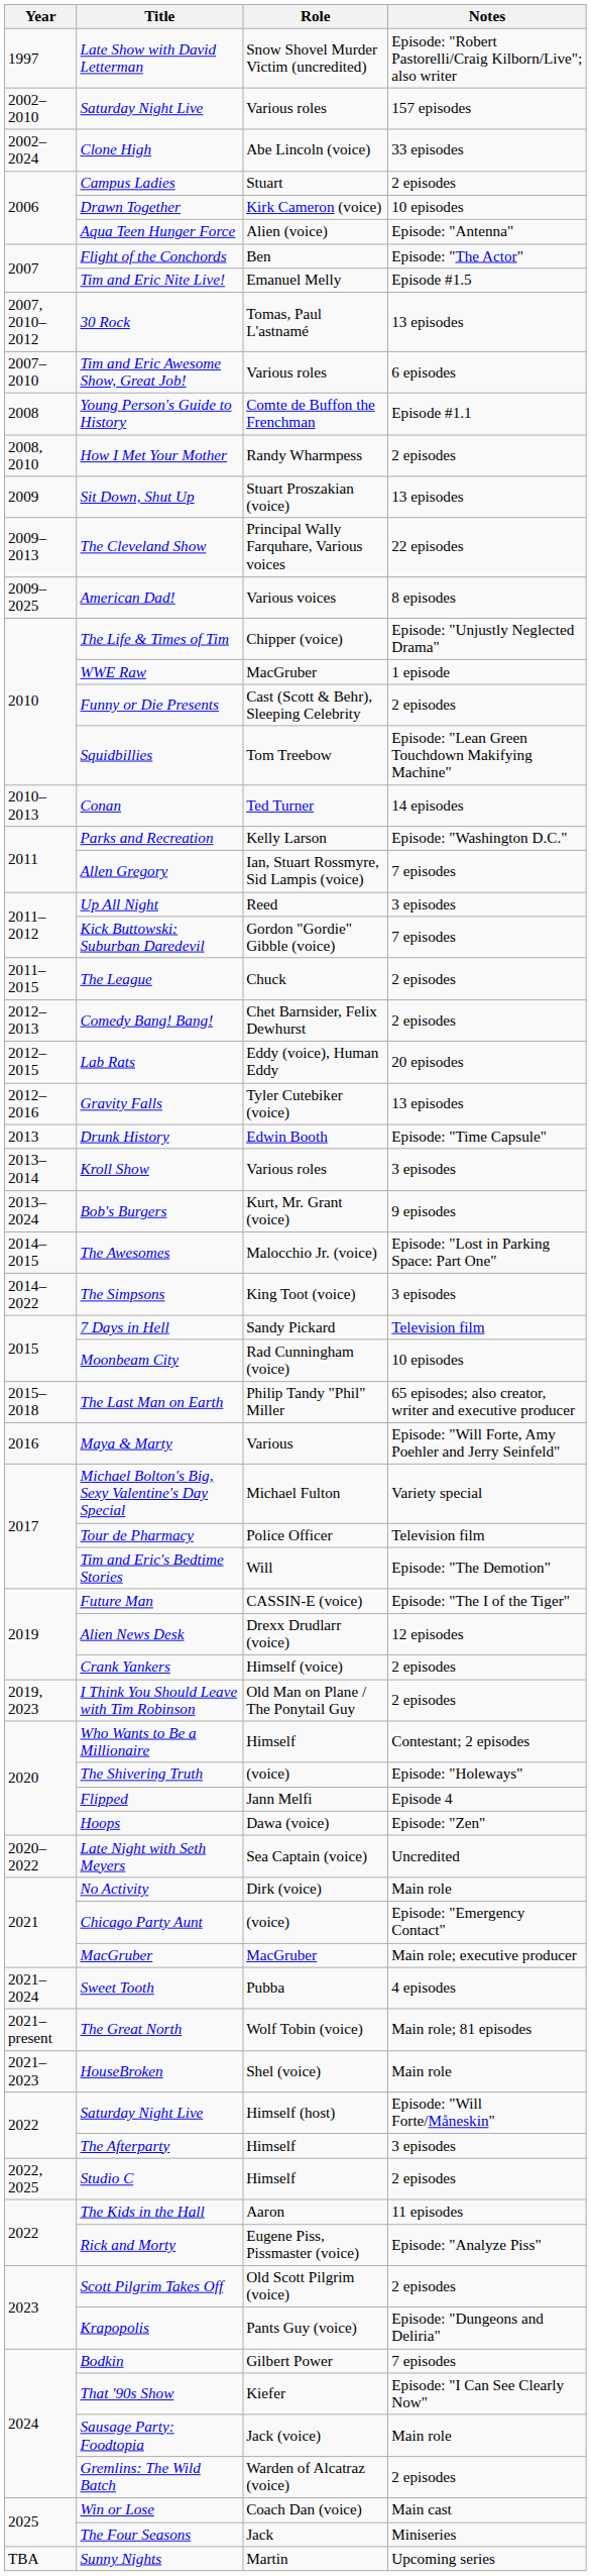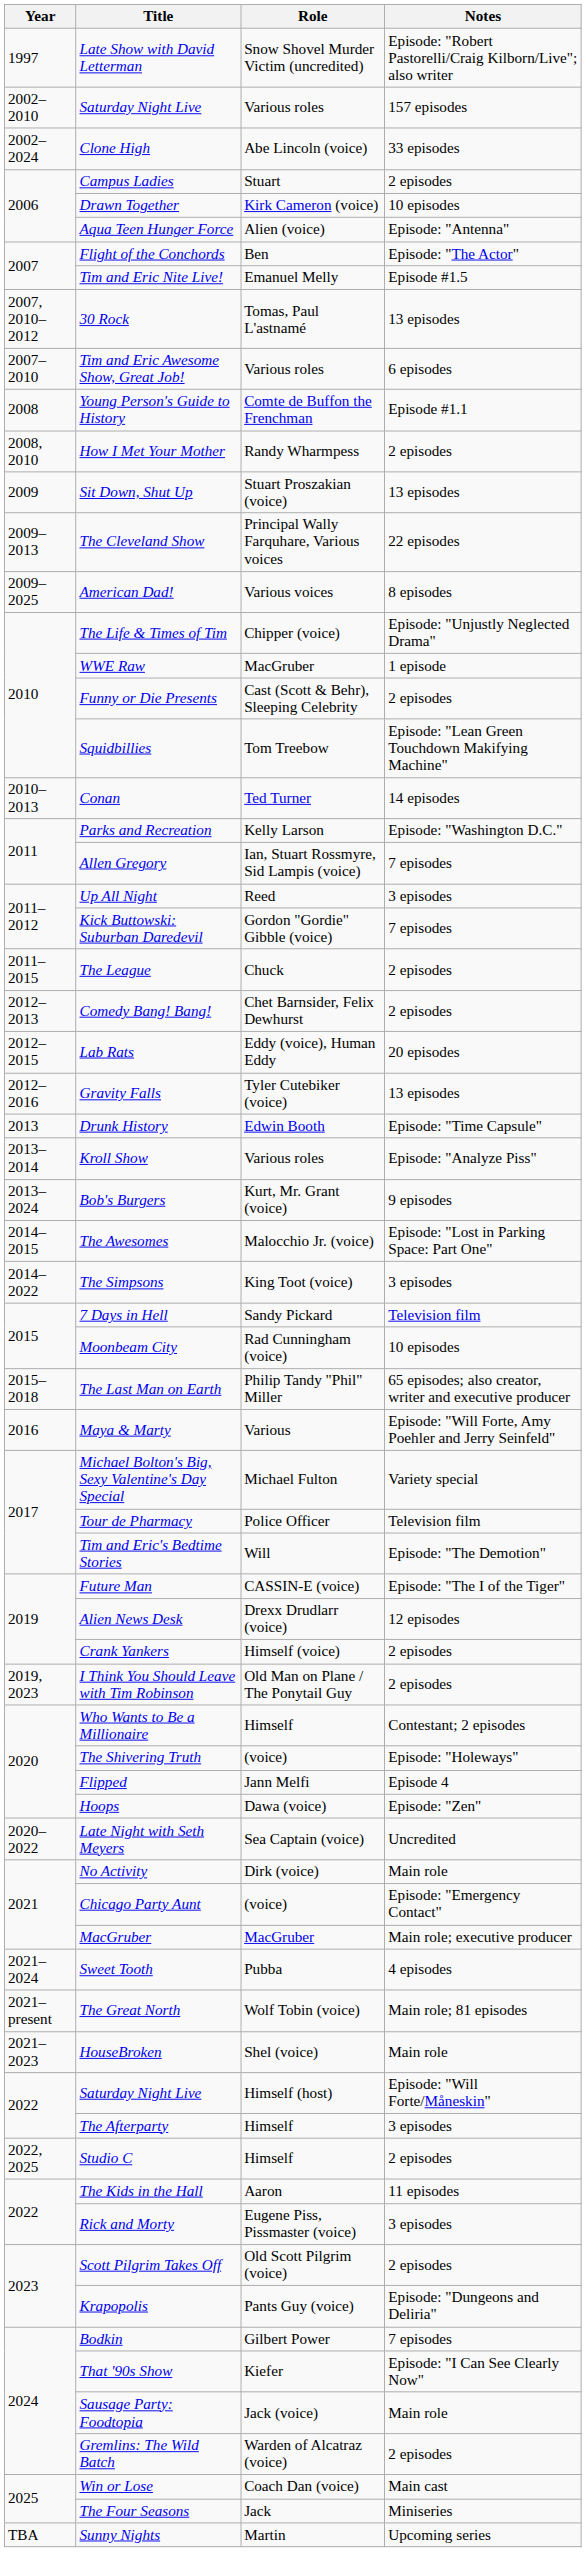 <table class="wikitable sortable">
 <tr>
 <th>Year</th>
 <th>Title</th>
 <th>Role</th>
 <th class="unsortable">Notes</th>
 </tr>
 <tr>
 <td>1997</td>
 <td><em><a href='#'>Late Show with David Letterman</a></em></td>
 <td>Snow Shovel Murder Victim (uncredited)</td>
 <td>Episode: "Robert Pastorelli/Craig Kilborn/Live"; also writer</td>
 </tr>
 <tr>
 <td>2002–2010</td>
 <td><em><a href='#'>Saturday Night Live</a></em></td>
 <td>Various roles</td>
 <td>157 episodes</td>
 </tr>
 <tr>
 <td>2002–2024</td>
 <td><em><a href='#'>Clone High</a></em></td>
 <td>Abe Lincoln (voice)</td>
 <td>33 episodes</td>
 </tr>
 <tr>
 <td rowspan="3">2006</td>
 <td><em><a href='#'>Campus Ladies</a></em></td>
 <td>Stuart</td>
 <td>2 episodes</td>
 </tr>
 <tr>
 <td><em><a href='#'>Drawn Together</a></em></td>
 <td><a href='#'>Kirk Cameron</a> (voice)</td>
 <td>10 episodes</td>
 </tr>
 <tr>
 <td><em><a href='#'>Aqua Teen Hunger Force</a></em></td>
 <td>Alien (voice)</td>
 <td>Episode: "Antenna"</td>
 </tr>
 <tr>
 <td rowspan="2">2007</td>
 <td><em><a href='#'>Flight of the Conchords</a></em></td>
 <td>Ben</td>
 <td>Episode: "<a href='#'>The Actor</a>"</td>
 </tr>
 <tr>
 <td><em><a href='#'>Tim and Eric Nite Live!</a></em></td>
 <td>Emanuel Melly</td>
 <td>Episode #1.5</td>
 </tr>
 <tr>
 <td>2007, 2010–2012</td>
 <td><em><a href='#'>30 Rock</a></em></td>
 <td>Tomas, Paul L'astnamé</td>
 <td>13 episodes</td>
 </tr>
 <tr>
 <td>2007–2010</td>
 <td><em><a href='#'>Tim and Eric Awesome Show, Great Job!</a></em></td>
 <td>Various roles</td>
 <td>6 episodes</td>
 </tr>
 <tr>
 <td>2008</td>
 <td><em><a href='#'>Young Person's Guide to History</a></em></td>
 <td><a href='#'>Comte de Buffon the Frenchman</a></td>
 <td>Episode #1.1</td>
 </tr>
 <tr>
 <td>2008, 2010</td>
 <td><em><a href='#'>How I Met Your Mother</a></em></td>
 <td>Randy Wharmpess</td>
 <td>2 episodes</td>
 </tr>
 <tr>
 <td>2009</td>
 <td><em><a href='#'>Sit Down, Shut Up</a></em></td>
 <td>Stuart Proszakian (voice)</td>
 <td>13 episodes</td>
 </tr>
 <tr>
 <td>2009–2013</td>
 <td><em><a href='#'>The Cleveland Show</a></em></td>
 <td>Principal Wally Farquhare, Various voices</td>
 <td>22 episodes</td>
 </tr>
 <tr>
 <td>2009–2025</td>
 <td><em><a href='#'>American Dad!</a></em></td>
 <td>Various voices</td>
 <td>8 episodes</td>
 </tr>
 <tr>
 <td rowspan="4">2010</td>
 <td><em><a href='#'>The Life & Times of Tim</a></em></td>
 <td>Chipper (voice)</td>
 <td>Episode: "Unjustly Neglected Drama"</td>
 </tr>
 <tr>
 <td><em><a href='#'>WWE Raw</a></em></td>
 <td>MacGruber</td>
 <td>1 episode</td>
 </tr>
 <tr>
 <td><em><a href='#'>Funny or Die Presents</a></em></td>
 <td>Cast (Scott & Behr), Sleeping Celebrity</td>
 <td>2 episodes</td>
 </tr>
 <tr>
 <td><em><a href='#'>Squidbillies</a></em></td>
 <td>Tom Treebow</td>
 <td>Episode: "Lean Green Touchdown Makifying Machine"</td>
 </tr>
 <tr>
 <td>2010–2013</td>
 <td><em><a href='#'>Conan</a></em></td>
 <td><a href='#'>Ted Turner</a></td>
 <td>14 episodes</td>
 </tr>
 <tr>
 <td rowspan="2">2011</td>
 <td><em><a href='#'>Parks and Recreation</a></em></td>
 <td>Kelly Larson</td>
 <td>Episode: "Washington D.C."</td>
 </tr>
 <tr>
 <td><em><a href='#'>Allen Gregory</a></em></td>
 <td>Ian, Stuart Rossmyre, Sid Lampis (voice)</td>
 <td>7 episodes</td>
 </tr>
 <tr>
 <td rowspan="2">2011–2012</td>
 <td><em><a href='#'>Up All Night</a></em></td>
 <td>Reed</td>
 <td>3 episodes</td>
 </tr>
 <tr>
 <td><em><a href='#'>Kick Buttowski: Suburban Daredevil</a></em></td>
 <td>Gordon "Gordie" Gibble (voice)</td>
 <td>7 episodes</td>
 </tr>
 <tr>
 <td>2011–2015</td>
 <td><em><a href='#'>The League</a></em></td>
 <td>Chuck</td>
 <td>2 episodes</td>
 </tr>
 <tr>
 <td>2012–2013</td>
 <td><em><a href='#'>Comedy Bang! Bang!</a></em></td>
 <td>Chet Barnsider, Felix Dewhurst</td>
 <td>2 episodes</td>
 </tr>
 <tr>
 <td>2012–2015</td>
 <td><em><a href='#'>Lab Rats</a></em></td>
 <td>Eddy (voice), Human Eddy</td>
 <td>20 episodes</td>
 </tr>
 <tr>
 <td>2012–2016</td>
 <td><em><a href='#'>Gravity Falls</a></em></td>
 <td>Tyler Cutebiker (voice)</td>
 <td>13 episodes</td>
 </tr>
 <tr>
 <td>2013</td>
 <td><em><a href='#'>Drunk History</a></em></td>
 <td><a href='#'>Edwin Booth</a></td>
 <td>Episode: "Time Capsule"</td>
 </tr>
 <tr>
 <td>2013–2014</td>
 <td><em><a href='#'>Kroll Show</a></em></td>
 <td>Various roles</td>
-<td>3 episodes</td>
+<td>Episode: "Analyze Piss"</td>
 </tr>
 <tr>
 <td>2013–2024</td>
 <td><em><a href='#'>Bob's Burgers</a></em></td>
 <td>Kurt, Mr. Grant (voice)</td>
 <td>9 episodes</td>
 </tr>
 <tr>
 <td>2014–2015</td>
 <td><em><a href='#'>The Awesomes</a></em></td>
 <td>Malocchio Jr. (voice)</td>
 <td>Episode: "Lost in Parking Space: Part One"</td>
 </tr>
 <tr>
 <td>2014–2022</td>
 <td><em><a href='#'>The Simpsons</a></em></td>
 <td>King Toot (voice)</td>
 <td>3 episodes</td>
 </tr>
 <tr>
 <td rowspan="2">2015</td>
 <td><em><a href='#'>7 Days in Hell</a></em></td>
 <td>Sandy Pickard</td>
 <td><a href='#'>Television film</a></td>
 </tr>
 <tr>
 <td><em><a href='#'>Moonbeam City</a></em></td>
 <td>Rad Cunningham (voice)</td>
 <td>10 episodes</td>
 </tr>
 <tr>
 <td>2015–2018</td>
 <td><em><a href='#'>The Last Man on Earth</a></em></td>
 <td>Philip Tandy "Phil" Miller</td>
 <td>65 episodes; also creator, writer and executive producer</td>
 </tr>
 <tr>
 <td>2016</td>
 <td><em><a href='#'>Maya & Marty</a></em></td>
 <td>Various</td>
 <td>Episode: "Will Forte, Amy Poehler and Jerry Seinfeld"</td>
 </tr>
 <tr>
 <td rowspan="3">2017</td>
 <td><em><a href='#'>Michael Bolton's Big, Sexy Valentine's Day Special</a></em></td>
 <td>Michael Fulton</td>
 <td>Variety special</td>
 </tr>
 <tr>
 <td><em><a href='#'>Tour de Pharmacy</a></em></td>
 <td>Police Officer</td>
 <td>Television film</td>
 </tr>
 <tr>
 <td><em><a href='#'>Tim and Eric's Bedtime Stories</a></em></td>
 <td>Will</td>
 <td>Episode: "The Demotion"</td>
 </tr>
 <tr>
 <td rowspan="3">2019</td>
 <td><em><a href='#'>Future Man</a></em></td>
 <td>CASSIN-E (voice)</td>
 <td>Episode: "The I of the Tiger"</td>
 </tr>
 <tr>
 <td><em><a href='#'>Alien News Desk</a></em></td>
 <td>Drexx Drudlarr (voice)</td>
 <td>12 episodes</td>
 </tr>
 <tr>
 <td><em><a href='#'>Crank Yankers</a></em></td>
 <td>Himself (voice)</td>
 <td>2 episodes</td>
 </tr>
 <tr>
 <td>2019, 2023</td>
 <td><em><a href='#'>I Think You Should Leave with Tim Robinson</a></em></td>
 <td>Old Man on Plane / The Ponytail Guy</td>
 <td>2 episodes</td>
 </tr>
 <tr>
 <td rowspan="4">2020</td>
 <td><em><a href='#'>Who Wants to Be a Millionaire</a></em></td>
 <td>Himself</td>
 <td>Contestant; 2 episodes</td>
 </tr>
 <tr>
 <td><em><a href='#'>The Shivering Truth</a></em></td>
 <td>(voice)</td>
 <td>Episode: "Holeways"</td>
 </tr>
 <tr>
 <td><em><a href='#'>Flipped</a></em></td>
 <td>Jann Melfi</td>
 <td>Episode 4</td>
 </tr>
 <tr>
 <td><em><a href='#'>Hoops</a></em></td>
 <td>Dawa (voice)</td>
 <td>Episode: "Zen"</td>
 </tr>
 <tr>
 <td>2020–2022</td>
 <td><em><a href='#'>Late Night with Seth Meyers</a></em></td>
 <td>Sea Captain (voice)</td>
 <td>Uncredited</td>
 </tr>
 <tr>
 <td rowspan="3">2021</td>
 <td><em><a href='#'>No Activity</a></em></td>
 <td>Dirk (voice)</td>
 <td>Main role</td>
 </tr>
 <tr>
 <td><em><a href='#'>Chicago Party Aunt</a></em></td>
 <td>(voice)</td>
 <td>Episode: "Emergency Contact"</td>
 </tr>
 <tr>
 <td><em><a href='#'>MacGruber</a></em></td>
 <td><a href='#'>MacGruber</a></td>
 <td>Main role; executive producer</td>
 </tr>
 <tr>
 <td>2021–2024</td>
 <td><em><a href='#'>Sweet Tooth</a></em></td>
 <td>Pubba</td>
 <td>4 episodes</td>
 </tr>
 <tr>
 <td>2021–present</td>
 <td><em><a href='#'>The Great North</a></em></td>
 <td>Wolf Tobin (voice)</td>
 <td>Main role; 81 episodes</td>
 </tr>
 <tr>
 <td>2021–2023</td>
 <td><em><a href='#'>HouseBroken</a></em></td>
 <td>Shel (voice)</td>
 <td>Main role</td>
 </tr>
 <tr>
 <td rowspan="2">2022</td>
 <td><em><a href='#'>Saturday Night Live</a></em></td>
 <td>Himself (host)</td>
 <td>Episode: "Will Forte/<a href='#'>Måneskin</a>"</td>
 </tr>
 <tr>
 <td><em><a href='#'>The Afterparty</a></em></td>
 <td>Himself</td>
 <td>3 episodes</td>
 </tr>
 <tr>
 <td>2022, 2025</td>
 <td><em><a href='#'>Studio C</a></em></td>
 <td>Himself</td>
 <td>2 episodes</td>
 </tr>
 <tr>
 <td rowspan="2">2022</td>
 <td><em><a href='#'>The Kids in the Hall</a></em></td>
 <td>Aaron</td>
 <td>11 episodes</td>
 </tr>
 <tr>
 <td><em><a href='#'>Rick and Morty</a></em></td>
 <td>Eugene Piss, Pissmaster (voice)</td>
-<td>Episode: "Analyze Piss"</td>
+<td>3 episodes</td>
 </tr>
 <tr>
 <td rowspan="2">2023</td>
 <td><em><a href='#'>Scott Pilgrim Takes Off</a></em></td>
 <td>Old Scott Pilgrim (voice)</td>
 <td>2 episodes</td>
 </tr>
 <tr>
 <td><em><a href='#'>Krapopolis</a></em></td>
 <td>Pants Guy (voice)</td>
 <td>Episode: "Dungeons and Deliria"</td>
 </tr>
 <tr>
 <td rowspan="4">2024</td>
 <td><em><a href='#'>Bodkin</a></em></td>
 <td>Gilbert Power</td>
 <td>7 episodes</td>
 </tr>
 <tr>
 <td><em><a href='#'>That '90s Show</a></em></td>
 <td>Kiefer</td>
 <td>Episode: "I Can See Clearly Now"</td>
 </tr>
 <tr>
 <td><em><a href='#'>Sausage Party: Foodtopia</a></em></td>
 <td>Jack (voice)</td>
 <td>Main role</td>
 </tr>
 <tr>
 <td><em><a href='#'>Gremlins: The Wild Batch</a></em></td>
 <td>Warden of Alcatraz (voice)</td>
 <td>2 episodes</td>
 </tr>
 <tr>
 <td rowspan="2">2025</td>
 <td><em><a href='#'>Win or Lose</a></em></td>
 <td>Coach Dan (voice)</td>
 <td>Main cast</td>
 </tr>
 <tr>
 <td><em><a href='#'>The Four Seasons</a></em></td>
 <td>Jack</td>
 <td>Miniseries</td>
 </tr>
 <tr>
 <td>TBA</td>
 <td><em><a href='#'>Sunny Nights</a></em></td>
 <td>Martin</td>
 <td>Upcoming series</td>
 </tr>
 </table>
